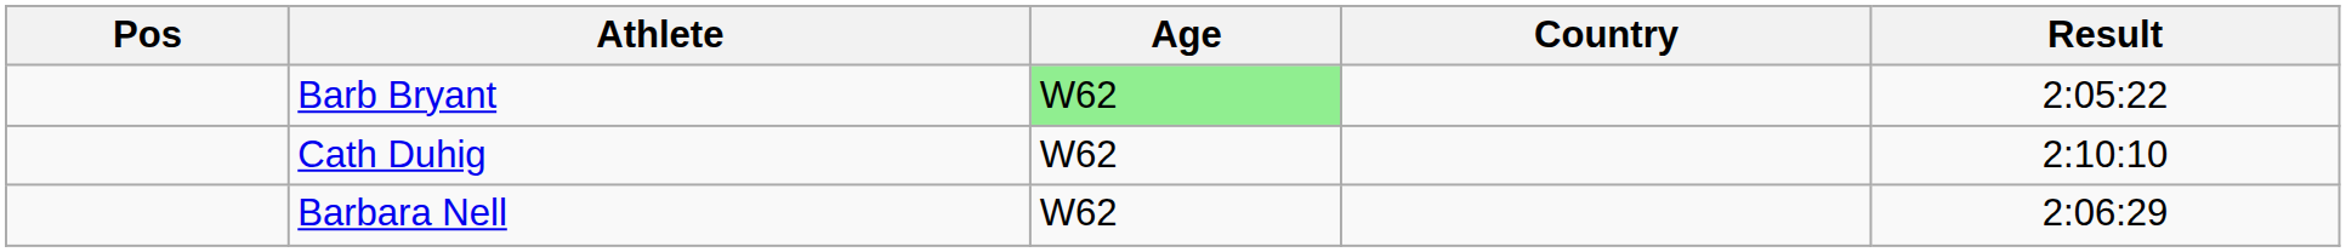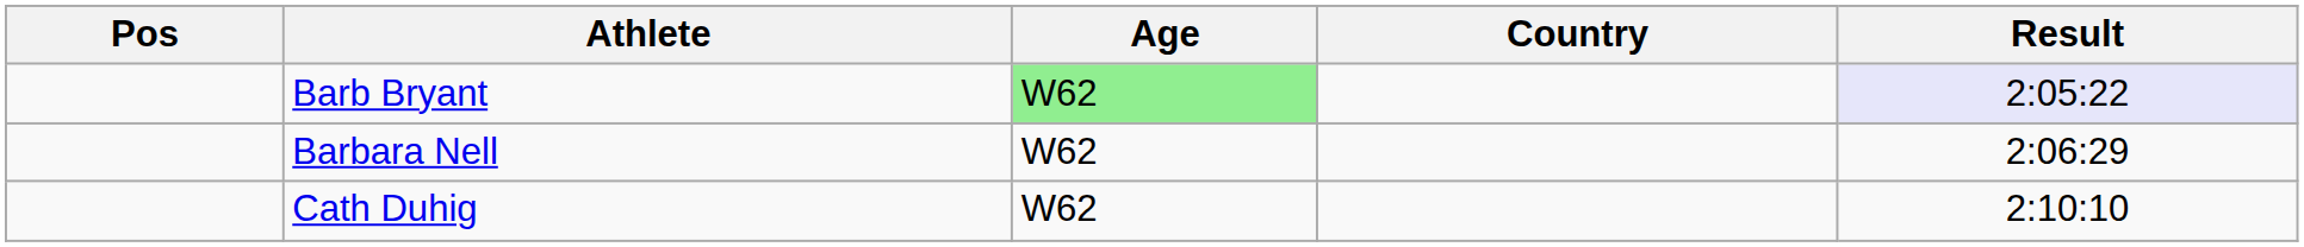 <table class="wikitable"  style="text-align:center; width:50%;">
 <tr>
 <th>Pos</th>
 <th>Athlete</th>
 <th>Age</th>
 <th>Country</th>
 <th>Result</th>
 </tr>
 <tr>
 <td align=center></td>
 <td align=left><a href='#'>Barb Bryant</a></td>
 <td align=left style="background: lightgreen;">W62</td>
 <td align=left></td>
-<td>2:05:22</td>
+<td style="background: lavender;">2:05:22</td>
+</tr>
+<tr>
+<td align=center></td>
+<td align=left><a href='#'>Barbara Nell</a></td>
+<td align=left>W62</td>
+<td align=left></td>
+<td>2:06:29</td>
 </tr>
 <tr>
 <td align=center></td>
 <td align=left><a href='#'>Cath Duhig</a></td>
 <td align=left>W62</td>
 <td align=left></td>
 <td>2:10:10</td>
 </tr>
-<tr>
-<td align=center></td>
-<td align=left><a href='#'>Barbara Nell</a></td>
-<td align=left>W62</td>
-<td align=left></td>
-<td>2:06:29</td>
-</tr>
 </table>
